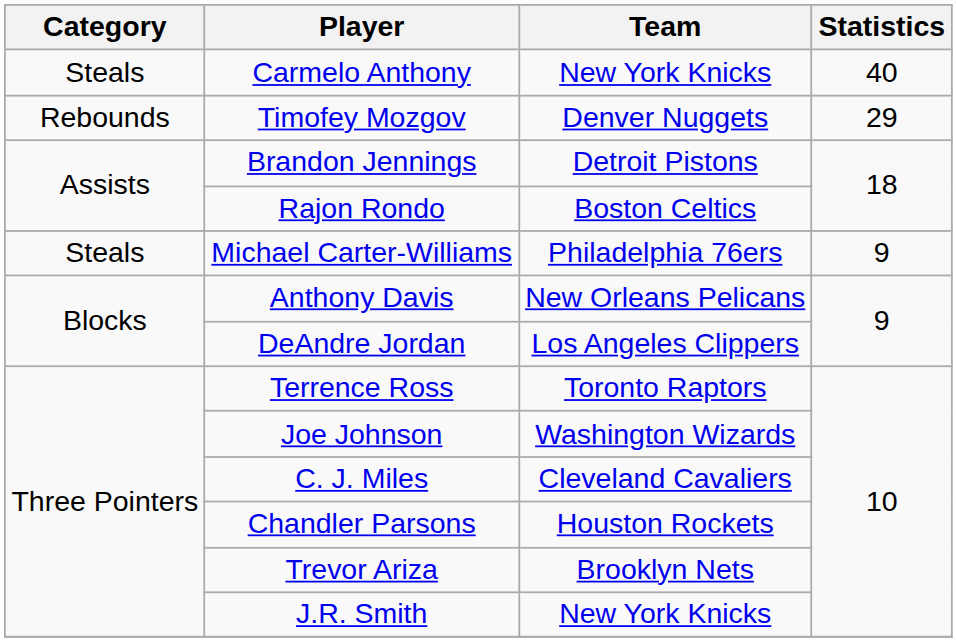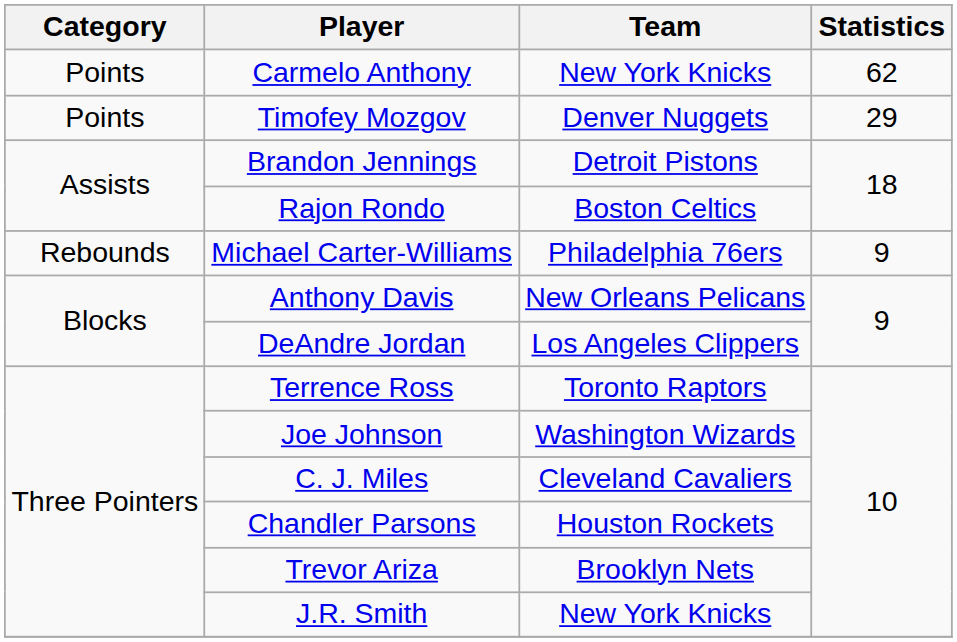 <table class="wikitable" style="text-align:center">
 <tr>
 <th>Category</th>
 <th>Player</th>
 <th>Team</th>
 <th>Statistics</th>
 </tr>
 <tr>
-<td>Steals</td>
+<td>Points</td>
 <td><a href='#'>Carmelo Anthony</a></td>
 <td><a href='#'>New York Knicks</a></td>
-<td>40</td>
+<td>62</td>
 </tr>
 <tr>
-<td>Rebounds</td>
+<td>Points</td>
 <td><a href='#'>Timofey Mozgov</a></td>
 <td><a href='#'>Denver Nuggets</a></td>
 <td>29</td>
 </tr>
 <tr>
 <td rowspan=2>Assists</td>
 <td><a href='#'>Brandon Jennings</a></td>
 <td><a href='#'>Detroit Pistons</a></td>
 <td rowspan=2>18</td>
 </tr>
 <tr>
 <td><a href='#'>Rajon Rondo</a></td>
 <td><a href='#'>Boston Celtics</a></td>
 </tr>
 <tr>
-<td>Steals</td>
+<td>Rebounds</td>
 <td><a href='#'>Michael Carter-Williams</a></td>
 <td><a href='#'>Philadelphia 76ers</a></td>
 <td>9</td>
 </tr>
 <tr>
 <td rowspan=2>Blocks</td>
 <td><a href='#'>Anthony Davis</a></td>
 <td><a href='#'>New Orleans Pelicans</a></td>
 <td rowspan=2>9</td>
 </tr>
 <tr>
 <td><a href='#'>DeAndre Jordan</a></td>
 <td><a href='#'>Los Angeles Clippers</a></td>
 </tr>
 <tr>
 <td rowspan=6>Three Pointers</td>
 <td><a href='#'>Terrence Ross</a></td>
 <td><a href='#'>Toronto Raptors</a></td>
 <td rowspan=6>10</td>
 </tr>
 <tr>
 <td><a href='#'>Joe Johnson</a></td>
 <td><a href='#'>Washington Wizards</a></td>
 </tr>
 <tr>
 <td><a href='#'>C. J. Miles</a></td>
 <td><a href='#'>Cleveland Cavaliers</a></td>
 </tr>
 <tr>
 <td><a href='#'>Chandler Parsons</a></td>
 <td><a href='#'>Houston Rockets</a></td>
 </tr>
 <tr>
 <td><a href='#'>Trevor Ariza</a></td>
 <td><a href='#'>Brooklyn Nets</a></td>
 </tr>
 <tr>
 <td><a href='#'>J.R. Smith</a></td>
 <td><a href='#'>New York Knicks</a></td>
 </tr>
 <tr>
 </tr>
 </table>
